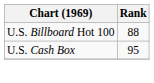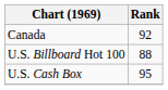 <table class="wikitable sortable">
 <tr>
 <th>Chart (1969)</th>
 <th style="text-align:center;">Rank</th>
+</tr>
+<tr>
+<td>Canada </td>
+<td style="text-align:center;">92</td>
 </tr>
 <tr>
 <td>U.S. <em>Billboard</em> Hot 100</td>
 <td style="text-align:center;">88</td>
 </tr>
 <tr>
 <td>U.S. <em>Cash Box</em> </td>
 <td style="text-align:center;">95</td>
 </tr>
 <tr>
 </tr>
 </table>
